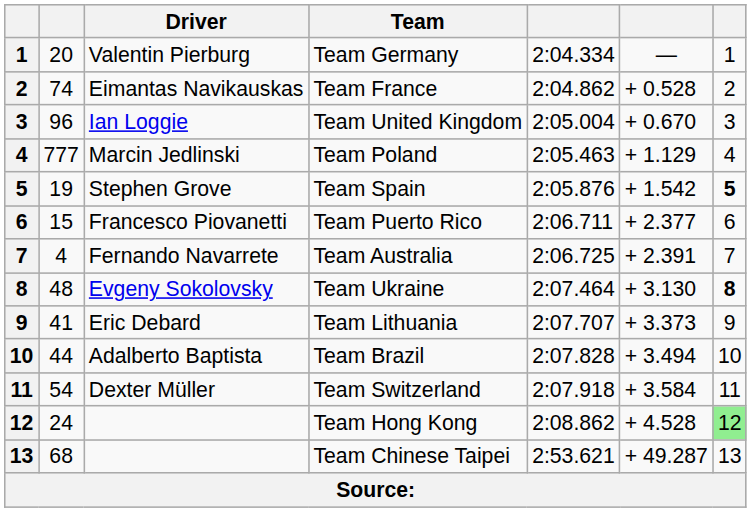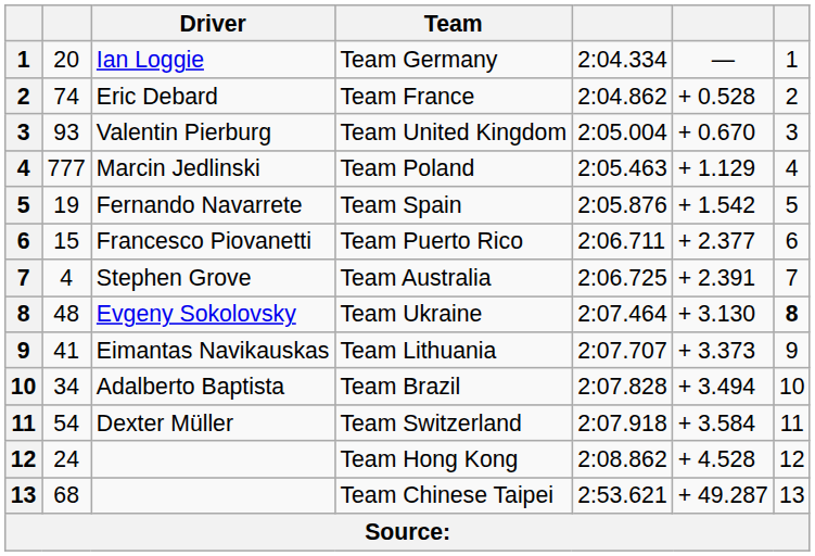 <table class="wikitable" style="font-size:85%;">
 <tr>
 <th scope="col"></th>
 <th scope="col"></th>
 <th scope="col">Driver</th>
 <th scope="col">Team</th>
 <th scope="col"></th>
 <th scope="col"></th>
 <th scope="col"></th>
 </tr>
 <tr>
 <th>1</th>
 <td align="middle">20</td>
-<td>Valentin Pierburg</td>
+<td><a href='#'>Ian Loggie</a></td>
 <td> Team Germany</td>
 <td>2:04.334</td>
 <td align="middle">—</td>
 <td align="middle">1</td>
 </tr>
 <tr>
 <th>2</th>
 <td align="middle">74</td>
-<td>Eimantas Navikauskas</td>
+<td>Eric Debard</td>
 <td> Team France</td>
 <td>2:04.862</td>
 <td>+ 0.528</td>
 <td align="middle">2</td>
 </tr>
 <tr>
 <th>3</th>
-<td align="middle">96</td>
-<td><a href='#'>Ian Loggie</a></td>
+<td align="middle">93</td>
+<td>Valentin Pierburg</td>
 <td> Team United Kingdom</td>
 <td>2:05.004</td>
 <td>+ 0.670</td>
 <td align="middle">3</td>
 </tr>
 <tr>
 <th>4</th>
 <td align="middle">777</td>
 <td>Marcin Jedlinski</td>
 <td> Team Poland</td>
 <td>2:05.463</td>
 <td>+ 1.129</td>
 <td align="middle">4</td>
 </tr>
 <tr>
 <th>5</th>
 <td align="middle">19</td>
-<td>Stephen Grove</td>
+<td>Fernando Navarrete</td>
 <td> Team Spain</td>
 <td>2:05.876</td>
 <td>+ 1.542</td>
-<td align="middle"><strong>5</strong></td>
+<td align="middle">5</td>
 </tr>
 <tr>
 <th>6</th>
 <td align="middle">15</td>
 <td>Francesco Piovanetti</td>
 <td> Team Puerto Rico</td>
 <td>2:06.711</td>
 <td>+ 2.377</td>
 <td align="middle">6</td>
 </tr>
 <tr>
 <th>7</th>
 <td align="middle">4</td>
-<td>Fernando Navarrete</td>
+<td>Stephen Grove</td>
 <td> Team Australia</td>
 <td>2:06.725</td>
 <td>+ 2.391</td>
 <td align="middle">7</td>
 </tr>
 <tr>
 <th>8</th>
 <td align="middle">48</td>
 <td><a href='#'>Evgeny Sokolovsky</a></td>
 <td> Team Ukraine</td>
 <td>2:07.464</td>
 <td>+ 3.130</td>
 <td align="middle"><strong>8</strong></td>
 </tr>
 <tr>
 <th>9</th>
 <td align="middle">41</td>
-<td>Eric Debard</td>
+<td>Eimantas Navikauskas</td>
 <td> Team Lithuania</td>
 <td>2:07.707</td>
 <td>+ 3.373</td>
 <td align="middle">9</td>
 </tr>
 <tr>
 <th>10</th>
-<td align="middle">44</td>
+<td align="middle">34</td>
 <td>Adalberto Baptista</td>
 <td> Team Brazil</td>
 <td>2:07.828</td>
 <td>+ 3.494</td>
 <td align="middle">10</td>
 </tr>
 <tr>
 <th>11</th>
 <td align="middle">54</td>
 <td>Dexter Müller</td>
 <td> Team Switzerland</td>
 <td>2:07.918</td>
 <td>+ 3.584</td>
 <td align="middle">11</td>
 </tr>
 <tr>
 <th>12</th>
 <td align="middle">24</td>
 <td></td>
 <td> Team Hong Kong</td>
 <td>2:08.862</td>
 <td>+ 4.528</td>
-<td align="middle" style="background: lightgreen;">12</td>
+<td align="middle">12</td>
 </tr>
 <tr>
 <th>13</th>
 <td align="middle">68</td>
 <td></td>
 <td> Team Chinese Taipei</td>
 <td>2:53.621</td>
 <td>+ 49.287</td>
 <td align="middle">13</td>
 </tr>
 <tr class="sortbottom">
 <th colspan=7>Source:</th>
 </tr>
 </table>
